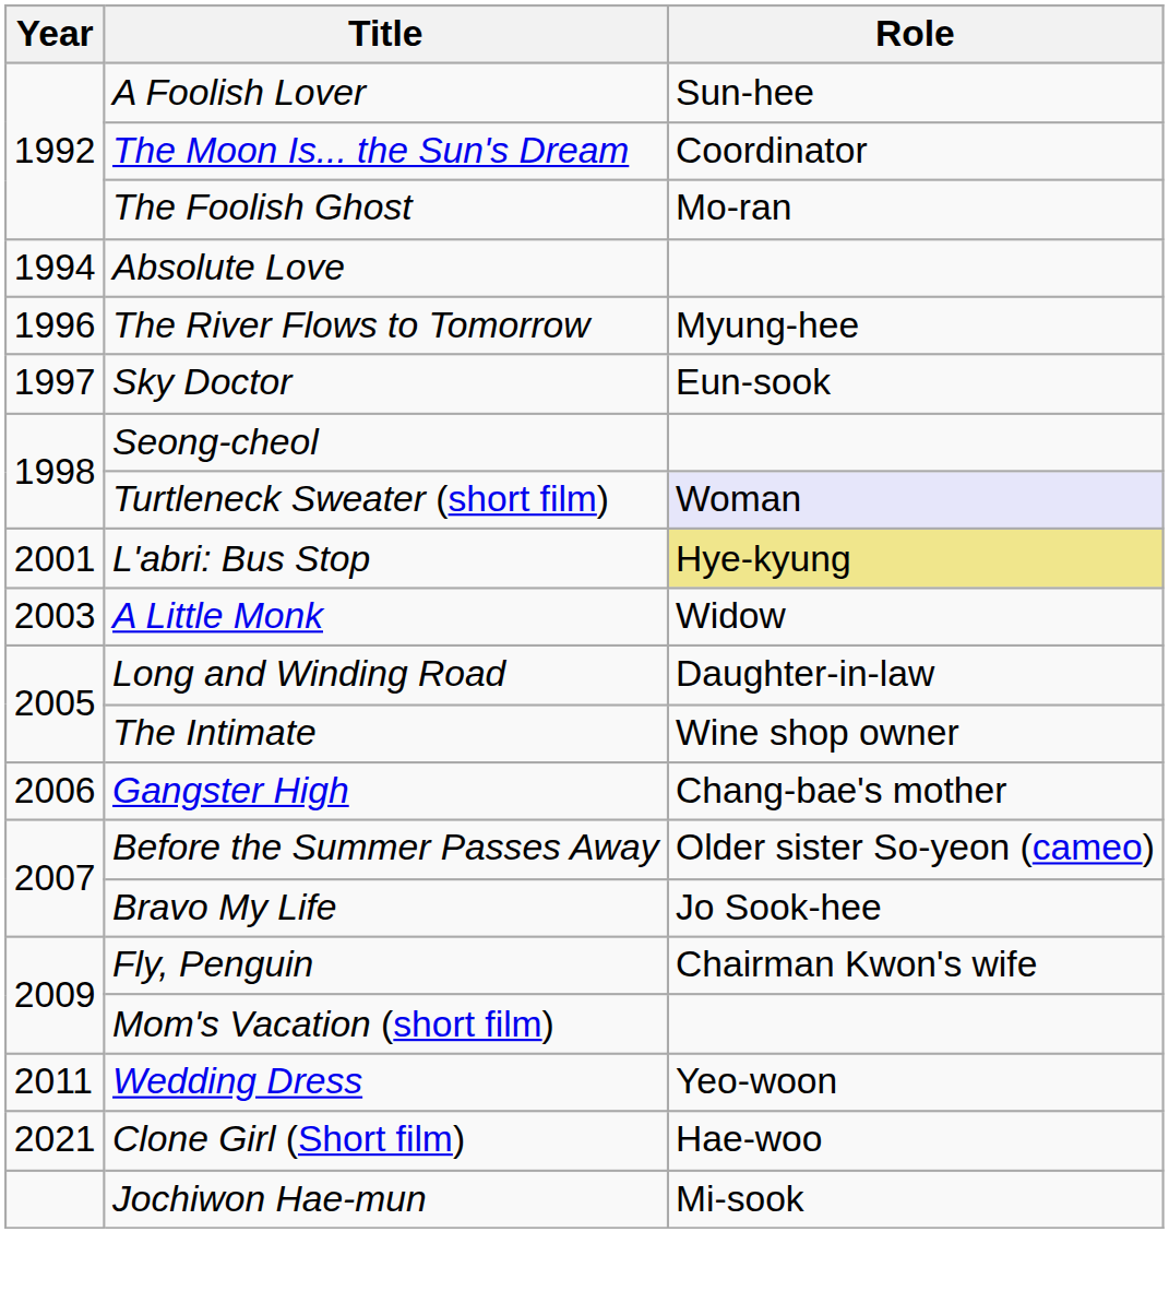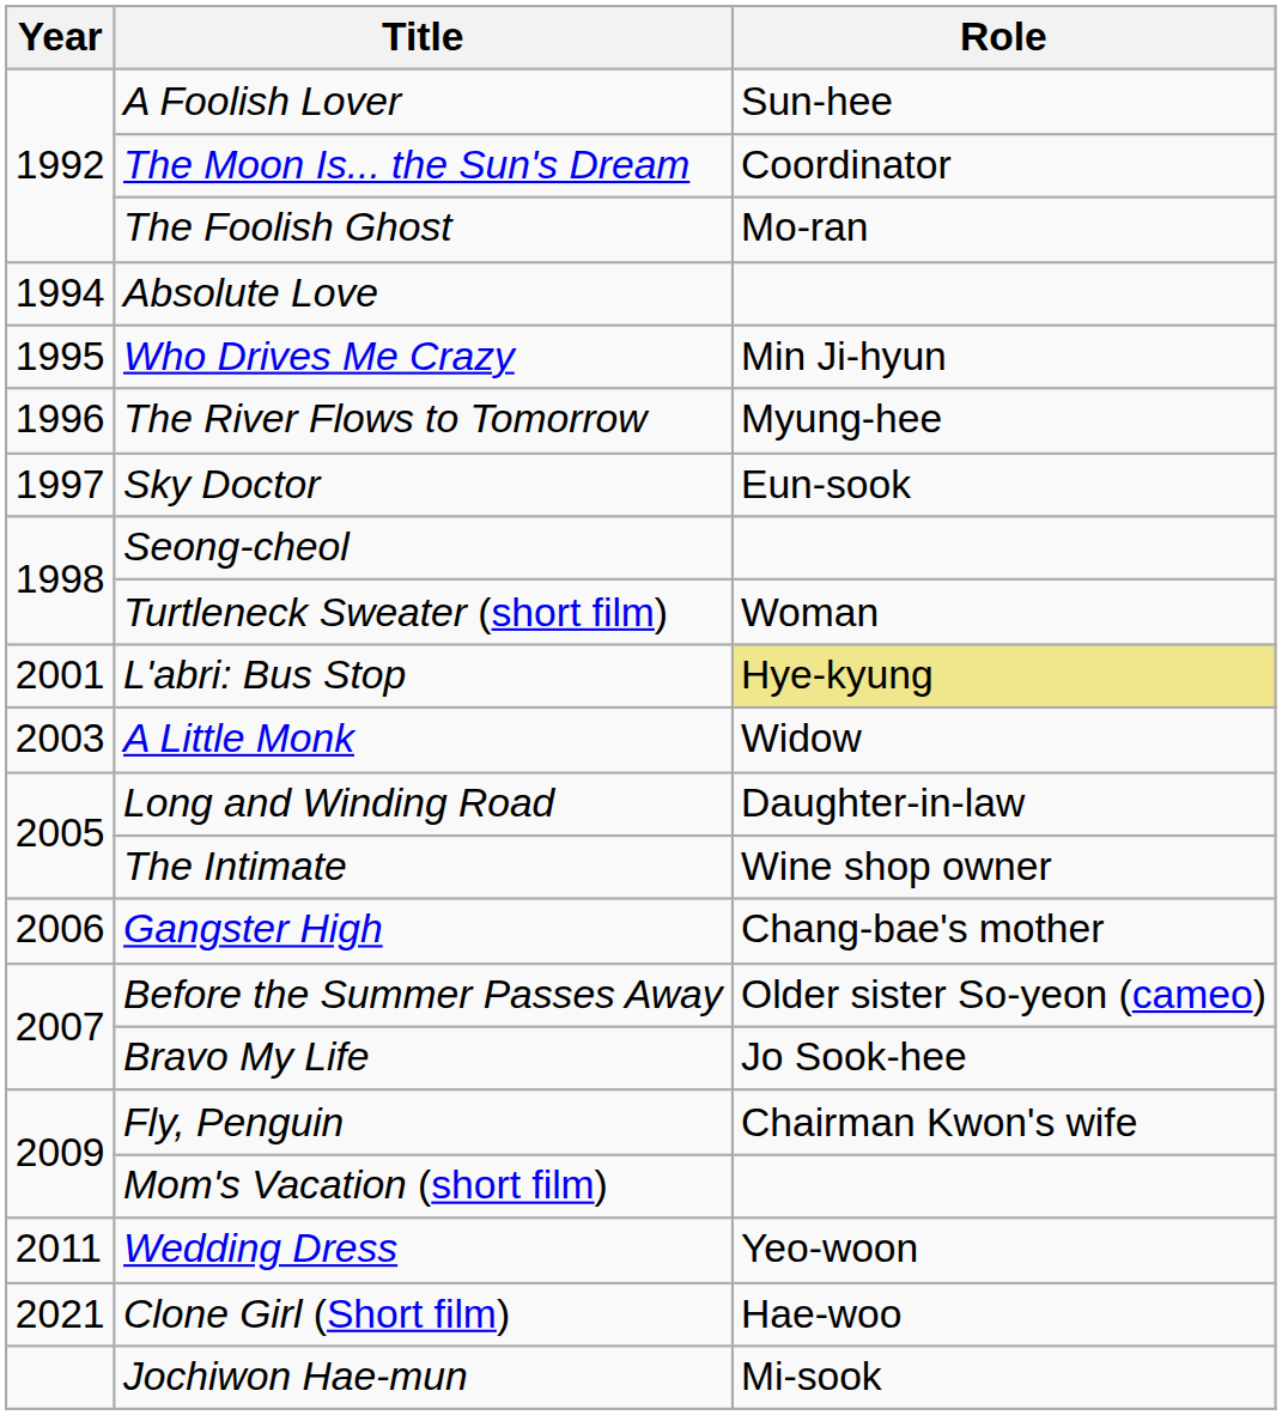 <table class="wikitable">
 <tr>
 <th>Year</th>
 <th>Title</th>
 <th>Role</th>
 </tr>
 <tr>
 <td rowspan=3>1992</td>
 <td><em>A Foolish Lover</em></td>
 <td>Sun-hee</td>
 </tr>
 <tr>
 <td><em><a href='#'>The Moon Is... the Sun's Dream</a></em></td>
 <td>Coordinator</td>
 </tr>
 <tr>
 <td><em>The Foolish Ghost</em> </td>
 <td>Mo-ran</td>
 </tr>
 <tr>
 <td>1994</td>
 <td><em>Absolute Love</em></td>
 <td></td>
 </tr>
 <tr>
+<td>1995</td>
+<td><em><a href='#'>Who Drives Me Crazy</a></em></td>
+<td>Min Ji-hyun</td>
+</tr>
+<tr>
 <td>1996</td>
 <td><em>The River Flows to Tomorrow</em> </td>
 <td>Myung-hee</td>
 </tr>
 <tr>
 <td>1997</td>
 <td><em>Sky Doctor</em></td>
 <td>Eun-sook</td>
 </tr>
 <tr>
 <td rowspan=2>1998</td>
 <td><em>Seong-cheol</em></td>
 <td></td>
 </tr>
 <tr>
 <td><em>Turtleneck Sweater</em> (<a href='#'>short film</a>)</td>
-<td style="background: lavender;">Woman</td>
+<td>Woman</td>
 </tr>
 <tr>
 <td>2001</td>
 <td><em>L'abri: Bus Stop</em></td>
 <td style="background: khaki;">Hye-kyung</td>
 </tr>
 <tr>
 <td>2003</td>
 <td><em><a href='#'>A Little Monk</a></em></td>
 <td>Widow</td>
 </tr>
 <tr>
 <td rowspan=2>2005</td>
 <td><em>Long and Winding Road</em></td>
 <td>Daughter-in-law</td>
 </tr>
 <tr>
 <td><em>The Intimate</em></td>
 <td>Wine shop owner</td>
 </tr>
 <tr>
 <td>2006</td>
 <td><em><a href='#'>Gangster High</a></em></td>
 <td>Chang-bae's mother</td>
 </tr>
 <tr>
 <td rowspan=2>2007</td>
 <td><em>Before the Summer Passes Away</em></td>
 <td>Older sister So-yeon (<a href='#'>cameo</a>)</td>
 </tr>
 <tr>
 <td><em>Bravo My Life</em></td>
 <td>Jo Sook-hee</td>
 </tr>
 <tr>
 <td rowspan=2>2009</td>
 <td><em>Fly, Penguin</em></td>
 <td>Chairman Kwon's wife</td>
 </tr>
 <tr>
 <td><em>Mom's Vacation</em> (<a href='#'>short film</a>)</td>
 <td></td>
 </tr>
 <tr>
 <td>2011</td>
 <td><em><a href='#'>Wedding Dress</a></em></td>
 <td>Yeo-woon</td>
 </tr>
 <tr>
 <td>2021</td>
 <td><em>Clone Girl</em> (<a href='#'>Short film</a>)</td>
 <td>Hae-woo</td>
 </tr>
 <tr>
 <td></td>
 <td><em>Jochiwon Hae-mun</em></td>
 <td>Mi-sook </td>
 </tr>
 </table>
